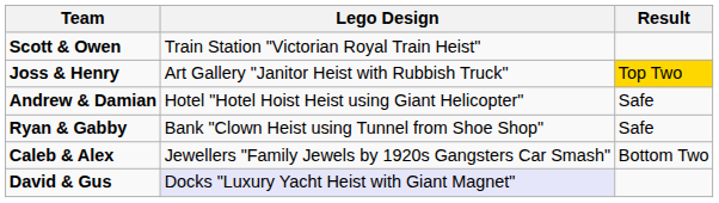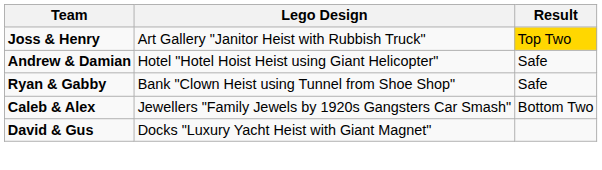 <table class="wikitable plainrowheaders">
 <tr>
 <th scope="col">Team</th>
 <th scope="col">Lego Design</th>
 <th>Result</th>
-</tr>
-<tr>
-<td><strong>Scott & Owen</strong></td>
-<td>Train Station "Victorian Royal Train Heist"</td>
-<td></td>
 </tr>
 <tr>
 <td><strong>Joss & Henry</strong></td>
 <td>Art Gallery "Janitor Heist with Rubbish Truck"</td>
 <td style="background: gold;">Top Two</td>
 </tr>
 <tr>
 <td><strong>Andrew & Damian</strong></td>
 <td>Hotel "Hotel Hoist Heist using Giant Helicopter"</td>
 <td>Safe</td>
 </tr>
 <tr>
 <td><strong>Ryan & Gabby</strong></td>
 <td>Bank "Clown Heist using Tunnel from Shoe Shop"</td>
 <td>Safe</td>
 </tr>
 <tr>
 <td><strong>Caleb & Alex</strong></td>
 <td>Jewellers "Family Jewels by 1920s Gangsters Car Smash"</td>
 <td>Bottom Two</td>
 </tr>
 <tr>
 <td><strong>David & Gus</strong></td>
-<td style="background: lavender;">Docks "Luxury Yacht Heist with Giant Magnet"</td>
+<td>Docks "Luxury Yacht Heist with Giant Magnet"</td>
 <td></td>
 </tr>
 </table>
